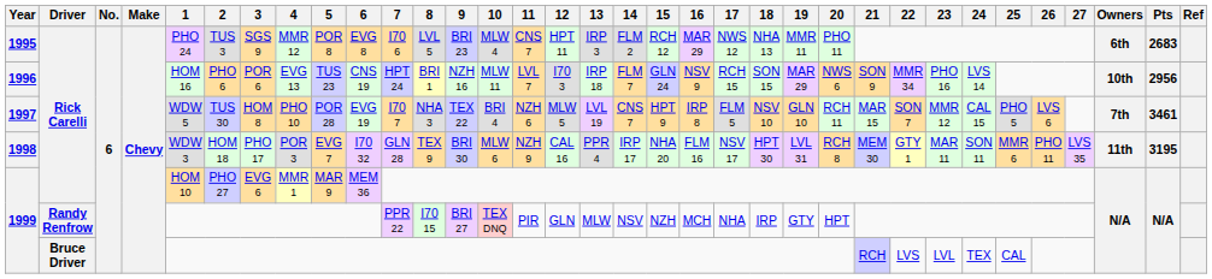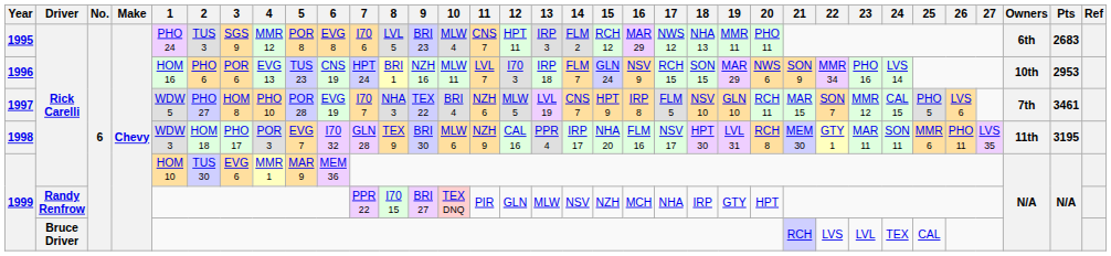 <table class="wikitable" style="text-align:center; font-size:75%">
 <tr>
 <th>Year</th>
 <th>Driver</th>
 <th>No.</th>
 <th>Make</th>
 <th>1</th>
 <th>2</th>
 <th>3</th>
 <th>4</th>
 <th>5</th>
 <th>6</th>
 <th>7</th>
 <th>8</th>
 <th>9</th>
 <th>10</th>
 <th>11</th>
 <th>12</th>
 <th>13</th>
 <th>14</th>
 <th>15</th>
 <th>16</th>
 <th>17</th>
 <th>18</th>
 <th>19</th>
 <th>20</th>
 <th>21</th>
 <th>22</th>
 <th>23</th>
 <th>24</th>
 <th>25</th>
 <th>26</th>
 <th>27</th>
 <th>Owners</th>
 <th>Pts</th>
 <th>Ref</th>
 </tr>
 <tr>
 <th><a href='#'>1995</a></th>
 <th rowspan=5><a href='#'>Rick Carelli</a></th>
 <th rowspan=7>6</th>
 <th rowspan=7><a href='#'>Chevy</a></th>
 <td style="background:#EFCFFF;"><a href='#'>PHO</a><br><small>24</small></td>
 <td style="background:#DFDFDF;"><a href='#'>TUS</a><br><small>3</small></td>
 <td style="background:#FFDF9F;"><a href='#'>SGS</a><br><small>9</small></td>
 <td style="background:#DFFFDF;"><a href='#'>MMR</a><br><small>12</small></td>
 <td style="background:#FFDF9F;"><a href='#'>POR</a><br><small>8</small></td>
 <td style="background:#FFDF9F;"><a href='#'>EVG</a><br><small>8</small></td>
 <td style="background:#FFDF9F;"><a href='#'>I70</a><br><small>6</small></td>
 <td style="background:#DFDFDF;"><a href='#'>LVL</a><br><small>5</small></td>
 <td style="background:#CFCFFF;"><a href='#'>BRI</a><br><small>23</small></td>
 <td style="background:#DFDFDF;"><a href='#'>MLW</a><br><small>4</small></td>
 <td style="background:#FFDF9F;"><a href='#'>CNS</a><br><small>7</small></td>
 <td style="background:#DFFFDF;"><a href='#'>HPT</a><br><small>11</small></td>
 <td style="background:#DFDFDF;"><a href='#'>IRP</a><br><small>3</small></td>
 <td style="background:#DFDFDF;"><a href='#'>FLM</a><br><small>2</small></td>
 <td style="background:#DFFFDF;"><a href='#'>RCH</a><br><small>12</small></td>
 <td style="background:#EFCFFF;"><a href='#'>MAR</a><br><small>29</small></td>
 <td style="background:#DFFFDF;"><a href='#'>NWS</a><br><small>12</small></td>
 <td style="background:#DFFFDF;"><a href='#'>NHA</a><br><small>13</small></td>
 <td style="background:#DFFFDF;"><a href='#'>MMR</a><br><small>11</small></td>
 <td style="background:#DFFFDF;"><a href='#'>PHO</a><br><small>11</small></td>
 <td colspan=7></td>
 <th>6th</th>
 <th>2683</th>
 <th></th>
 </tr>
 <tr>
 <th><a href='#'>1996</a></th>
 <td style="background:#DFFFDF;"><a href='#'>HOM</a><br><small>16</small></td>
 <td style="background:#FFDF9F;"><a href='#'>PHO</a><br><small>6</small></td>
 <td style="background:#FFDF9F;"><a href='#'>POR</a><br><small>6</small></td>
 <td style="background:#DFFFDF;"><a href='#'>EVG</a><br><small>13</small></td>
 <td style="background:#CFCFFF;"><a href='#'>TUS</a><br><small>23</small></td>
 <td style="background:#DFFFDF;"><a href='#'>CNS</a><br><small>19</small></td>
 <td style="background:#CFCFFF;"><a href='#'>HPT</a><br><small>24</small></td>
 <td style="background:#FFFFBF;"><a href='#'>BRI</a><br><small>1</small></td>
 <td style="background:#DFFFDF;"><a href='#'>NZH</a><br><small>16</small></td>
 <td style="background:#DFFFDF;"><a href='#'>MLW</a><br><small>11</small></td>
 <td style="background:#FFDF9F;"><a href='#'>LVL</a><br><small>7</small></td>
 <td style="background:#DFDFDF;"><a href='#'>I70</a><br><small>3</small></td>
 <td style="background:#DFFFDF;"><a href='#'>IRP</a><br><small>18</small></td>
 <td style="background:#FFDF9F;"><a href='#'>FLM</a><br><small>7</small></td>
 <td style="background:#CFCFFF;"><a href='#'>GLN</a><br><small>24</small></td>
 <td style="background:#FFDF9F;"><a href='#'>NSV</a><br><small>9</small></td>
 <td style="background:#DFFFDF;"><a href='#'>RCH</a><br><small>15</small></td>
 <td style="background:#DFFFDF;"><a href='#'>SON</a><br><small>15</small></td>
 <td style="background:#EFCFFF;"><a href='#'>MAR</a><br><small>29</small></td>
 <td style="background:#FFDF9F;"><a href='#'>NWS</a><br><small>6</small></td>
 <td style="background:#FFDF9F;"><a href='#'>SON</a><br><small>9</small></td>
 <td style="background:#EFCFFF;"><a href='#'>MMR</a><br><small>34</small></td>
 <td style="background:#DFFFDF;"><a href='#'>PHO</a><br><small>16</small></td>
 <td style="background:#DFFFDF;"><a href='#'>LVS</a><br><small>14</small></td>
 <td colspan=3></td>
 <th>10th</th>
-<th>2956</th>
+<th>2953</th>
 <th></th>
 </tr>
 <tr>
 <th><a href='#'>1997</a></th>
 <td style="background:#DFDFDF;"><a href='#'>WDW</a><br><small>5</small></td>
-<td style="background:#CFCFFF;"><a href='#'>TUS</a><br><small>30</small></td>
+<td style="background:#CFCFFF;"><a href='#'>PHO</a><br><small>27</small></td>
 <td style="background:#FFDF9F;"><a href='#'>HOM</a><br><small>8</small></td>
 <td style="background:#FFDF9F;"><a href='#'>PHO</a><br><small>10</small></td>
 <td style="background:#CFCFFF;"><a href='#'>POR</a><br><small>28</small></td>
 <td style="background:#DFFFDF;"><a href='#'>EVG</a><br><small>19</small></td>
 <td style="background:#FFDF9F;"><a href='#'>I70</a><br><small>7</small></td>
 <td style="background:#DFDFDF;"><a href='#'>NHA</a><br><small>3</small></td>
 <td style="background:#CFCFFF;"><a href='#'>TEX</a><br><small>22</small></td>
 <td style="background:#DFDFDF;"><a href='#'>BRI</a><br><small>4</small></td>
 <td style="background:#FFDF9F;"><a href='#'>NZH</a><br><small>6</small></td>
 <td style="background:#DFDFDF;"><a href='#'>MLW</a><br><small>5</small></td>
 <td style="background:#EFCFFF;"><a href='#'>LVL</a><br><small>19</small></td>
 <td style="background:#FFDF9F;"><a href='#'>CNS</a><br><small>7</small></td>
 <td style="background:#FFDF9F;"><a href='#'>HPT</a><br><small>9</small></td>
 <td style="background:#FFDF9F;"><a href='#'>IRP</a><br><small>8</small></td>
 <td style="background:#DFDFDF;"><a href='#'>FLM</a><br><small>5</small></td>
 <td style="background:#FFDF9F;"><a href='#'>NSV</a><br><small>10</small></td>
 <td style="background:#FFDF9F;"><a href='#'>GLN</a><br><small>10</small></td>
 <td style="background:#DFFFDF;"><a href='#'>RCH</a><br><small>11</small></td>
 <td style="background:#DFFFDF;"><a href='#'>MAR</a><br><small>15</small></td>
 <td style="background:#FFDF9F;"><a href='#'>SON</a><br><small>7</small></td>
 <td style="background:#DFFFDF;"><a href='#'>MMR</a><br><small>12</small></td>
 <td style="background:#DFFFDF;"><a href='#'>CAL</a><br><small>15</small></td>
 <td style="background:#DFDFDF;"><a href='#'>PHO</a><br><small>5</small></td>
 <td style="background:#FFDF9F;"><a href='#'>LVS</a><br><small>6</small></td>
 <td></td>
 <th>7th</th>
 <th>3461</th>
 <th></th>
 </tr>
 <tr>
 <th><a href='#'>1998</a></th>
 <td style="background:#DFDFDF;"><a href='#'>WDW</a><br><small>3</small></td>
 <td style="background:#DFFFDF;"><a href='#'>HOM</a><br><small>18</small></td>
 <td style="background:#DFFFDF;"><a href='#'>PHO</a><br><small>17</small></td>
 <td style="background:#DFDFDF;"><a href='#'>POR</a><br><small>3</small></td>
 <td style="background:#FFDF9F;"><a href='#'>EVG</a><br><small>7</small></td>
 <td style="background:#EFCFFF;"><a href='#'>I70</a><br><small>32</small></td>
 <td style="background:#EFCFFF;"><a href='#'>GLN</a><br><small>28</small></td>
 <td style="background:#FFDF9F;"><a href='#'>TEX</a><br><small>9</small></td>
 <td style="background:#CFCFFF;"><a href='#'>BRI</a><br><small>30</small></td>
 <td style="background:#FFDF9F;"><a href='#'>MLW</a><br><small>6</small></td>
 <td style="background:#FFDF9F;"><a href='#'>NZH</a><br><small>9</small></td>
 <td style="background:#DFFFDF;"><a href='#'>CAL</a><br><small>16</small></td>
 <td style="background:#DFDFDF;"><a href='#'>PPR</a><br><small>4</small></td>
 <td style="background:#DFFFDF;"><a href='#'>IRP</a><br><small>17</small></td>
 <td style="background:#DFFFDF;"><a href='#'>NHA</a><br><small>20</small></td>
 <td style="background:#DFFFDF;"><a href='#'>FLM</a><br><small>16</small></td>
 <td style="background:#DFFFDF;"><a href='#'>NSV</a><br><small>17</small></td>
 <td style="background:#EFCFFF;"><a href='#'>HPT</a><br><small>30</small></td>
 <td style="background:#EFCFFF;"><a href='#'>LVL</a><br><small>31</small></td>
 <td style="background:#FFDF9F;"><a href='#'>RCH</a><br><small>8</small></td>
 <td style="background:#CFCFFF;"><a href='#'>MEM</a><br><small>30</small></td>
 <td style="background:#FFFFBF;"><a href='#'>GTY</a><br><small>1</small></td>
 <td style="background:#DFFFDF;"><a href='#'>MAR</a><br><small>11</small></td>
 <td style="background:#DFFFDF;"><a href='#'>SON</a><br><small>11</small></td>
 <td style="background:#FFDF9F;"><a href='#'>MMR</a><br><small>6</small></td>
 <td style="background:#FFDF9F;"><a href='#'>PHO</a><br><small>11</small></td>
 <td style="background:#EFCFFF;"><a href='#'>LVS</a><br><small>35</small></td>
 <th>11th</th>
 <th>3195</th>
 <th></th>
 </tr>
 <tr>
 <th rowspan=3><a href='#'>1999</a></th>
 <td style="background:#FFDF9F;"><a href='#'>HOM</a><br><small>10</small></td>
-<td style="background:#CFCFFF;"><a href='#'>PHO</a><br><small>27</small></td>
+<td style="background:#CFCFFF;"><a href='#'>TUS</a><br><small>30</small></td>
 <td style="background:#FFDF9F;"><a href='#'>EVG</a><br><small>6</small></td>
 <td style="background:#FFFFBF;"><a href='#'>MMR</a><br><small>1</small></td>
 <td style="background:#FFDF9F;"><a href='#'>MAR</a><br><small>9</small></td>
 <td style="background:#EFCFFF;"><a href='#'>MEM</a><br><small>36</small></td>
 <td colspan=21></td>
 <th rowspan=3>N/A</th>
 <th rowspan=3>N/A</th>
 <th></th>
 </tr>
 <tr>
 <th><a href='#'>Randy Renfrow</a></th>
 <td colspan=6></td>
 <td style="background:#EFCFFF;"><a href='#'>PPR</a><br><small>22</small></td>
 <td style="background:#DFFFDF;"><a href='#'>I70</a><br><small>15</small></td>
 <td style="background:#EFCFFF;"><a href='#'>BRI</a><br><small>27</small></td>
 <td style="background:#FFCFCF;"><a href='#'>TEX</a><br><small>DNQ</small></td>
 <td><a href='#'>PIR</a></td>
 <td><a href='#'>GLN</a></td>
 <td><a href='#'>MLW</a></td>
 <td><a href='#'>NSV</a></td>
 <td><a href='#'>NZH</a></td>
 <td><a href='#'>MCH</a></td>
 <td><a href='#'>NHA</a></td>
 <td><a href='#'>IRP</a></td>
 <td><a href='#'>GTY</a></td>
 <td><a href='#'>HPT</a></td>
 <td colspan=7></td>
 <th></th>
 </tr>
 <tr>
 <th>Bruce Driver</th>
 <td colspan=20></td>
 <td style="background:#CFCFFF;"><a href='#'>RCH</a><br></td>
 <td><a href='#'>LVS</a></td>
 <td><a href='#'>LVL</a></td>
 <td><a href='#'>TEX</a></td>
 <td><a href='#'>CAL</a></td>
 <td colspan=2></td>
 <th></th>
 </tr>
 </table>
